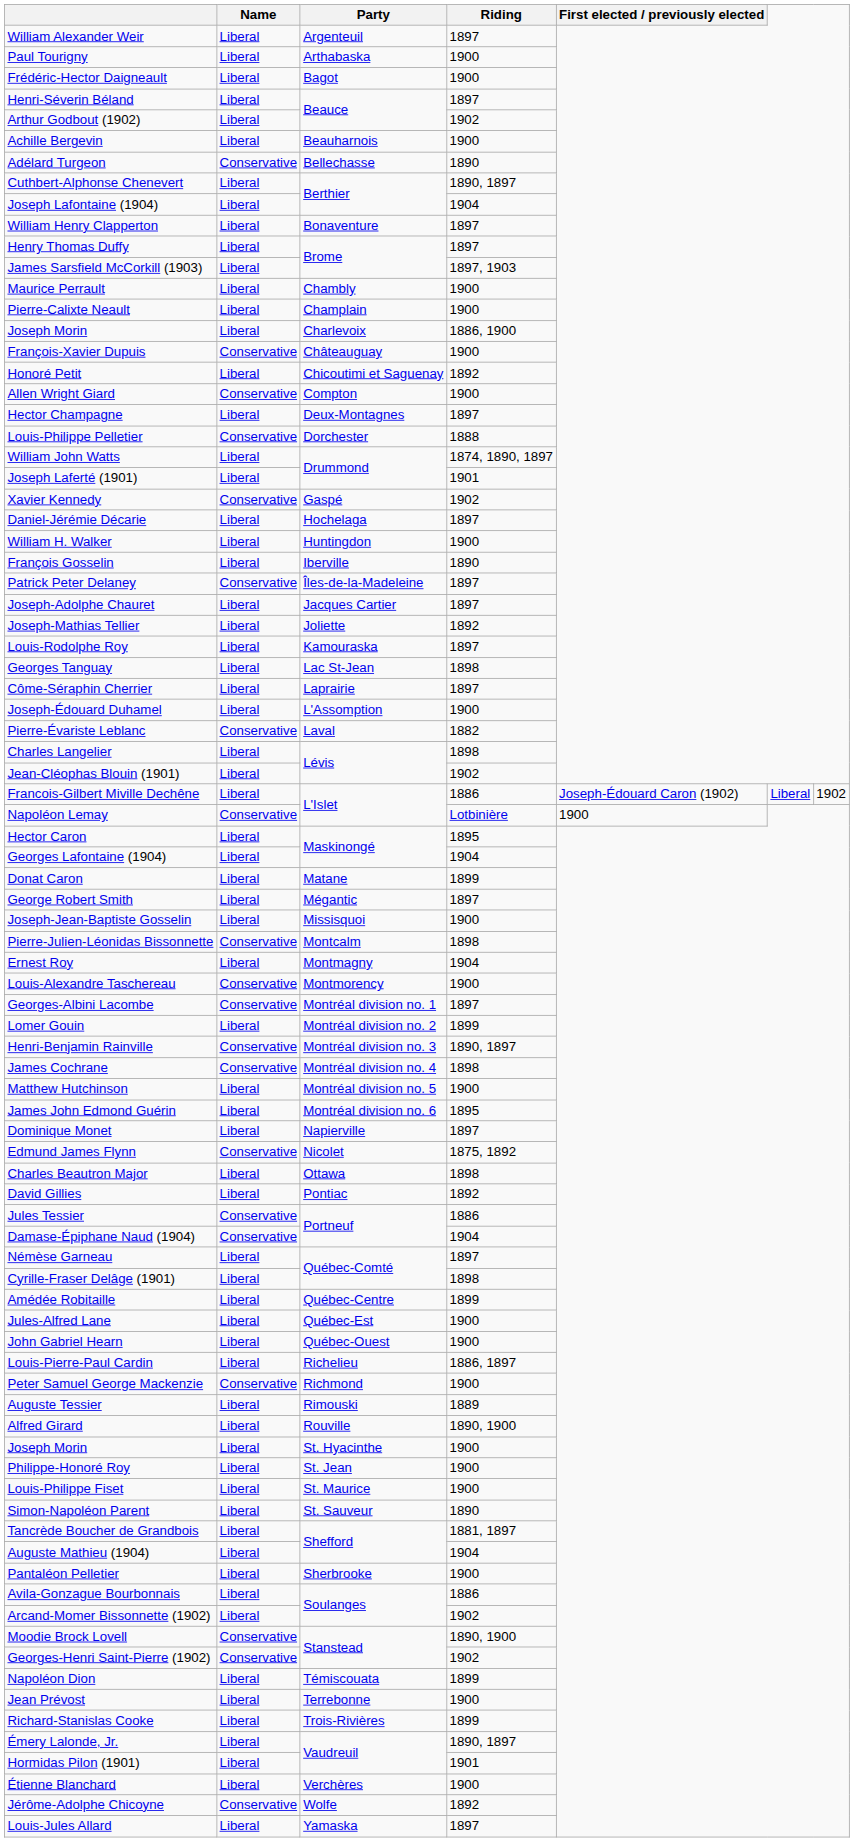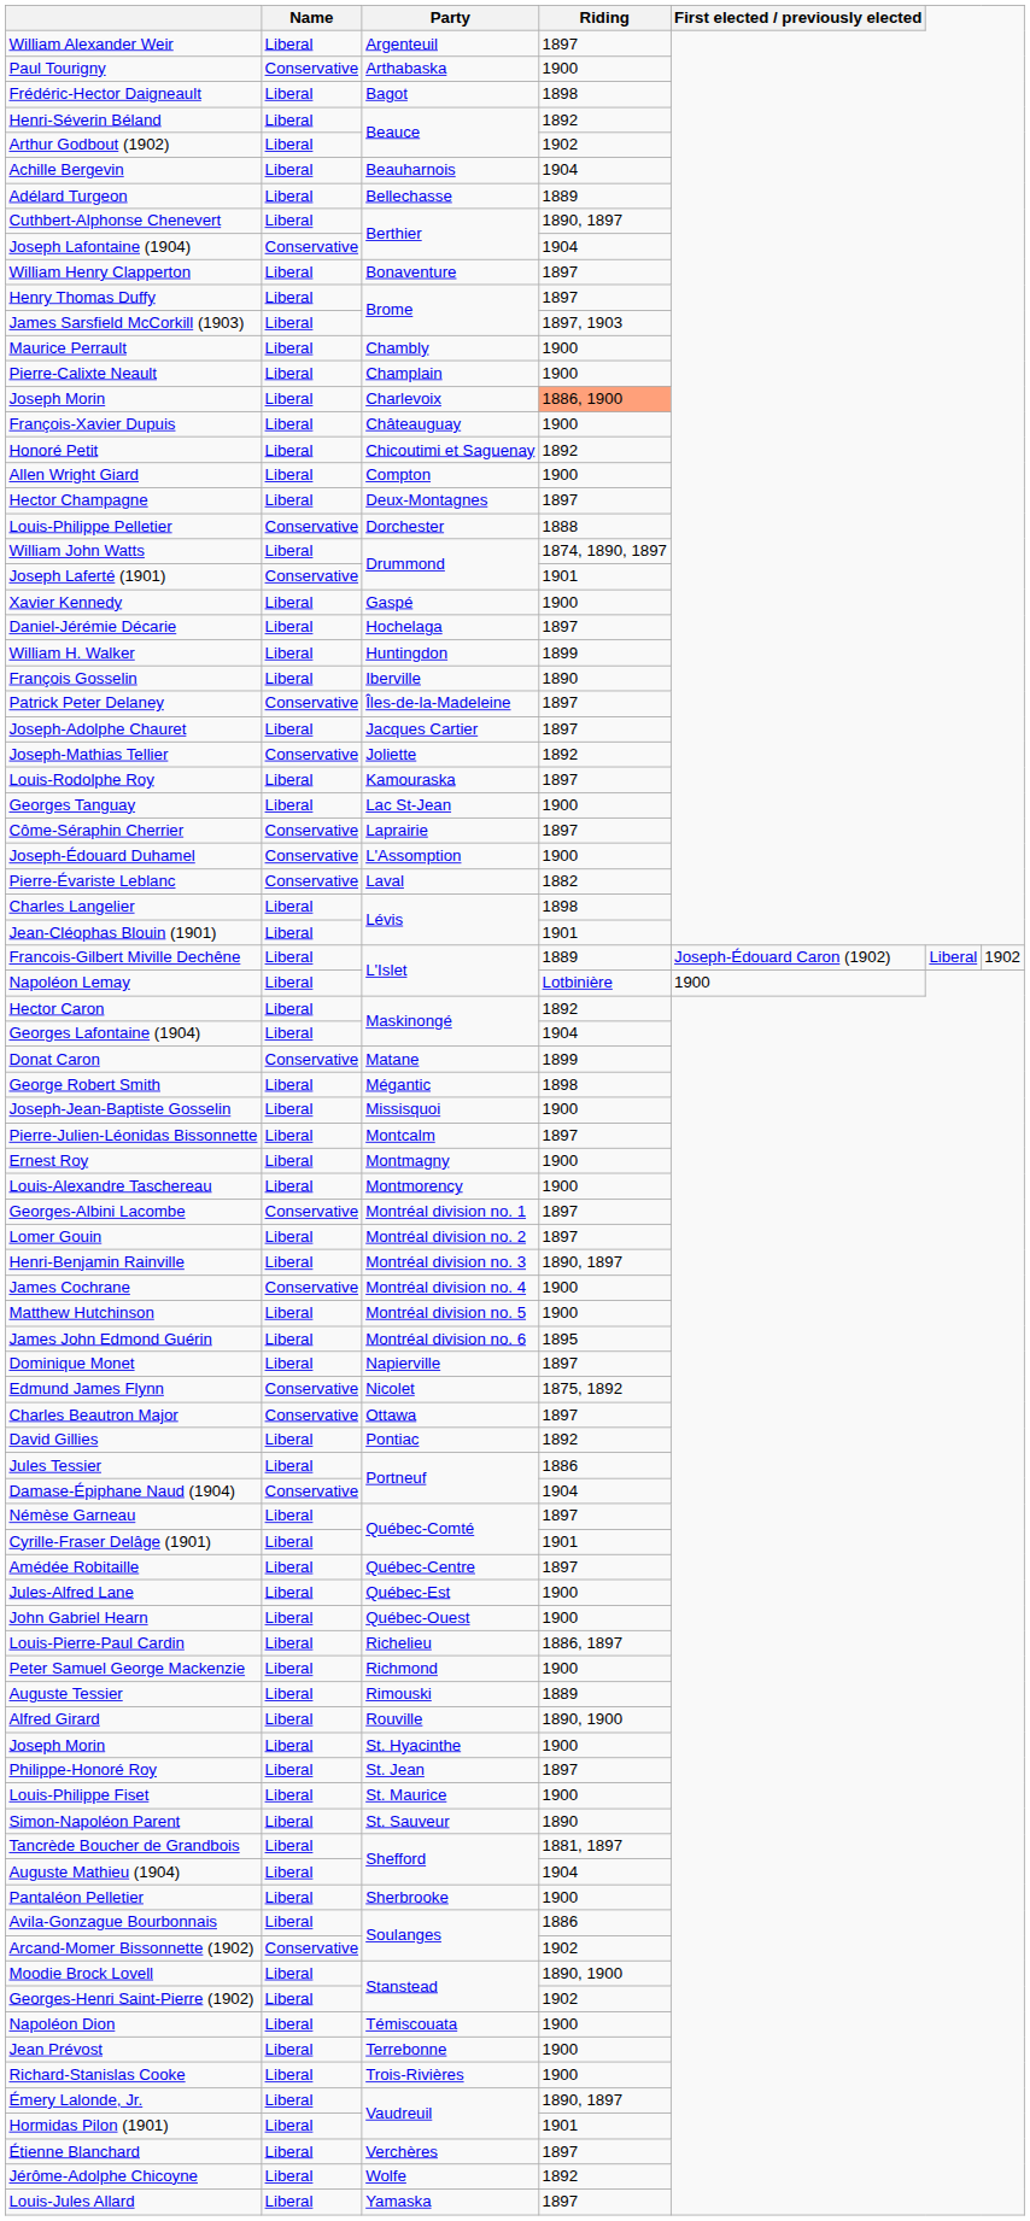 <table class="wikitable sortable">
 <tr>
 <th></th>
 <th>Name</th>
 <th>Party</th>
 <th>Riding</th>
 <th>First elected / previously elected</th>
 </tr>
 <tr>
 <td><a href='#'>William Alexander Weir</a></td>
 <td><a href='#'>Liberal</a></td>
 <td><a href='#'>Argenteuil</a></td>
 <td>1897</td>
 </tr>
 <tr>
 <td><a href='#'>Paul Tourigny</a></td>
-<td><a href='#'>Liberal</a></td>
+<td><a href='#'>Conservative</a></td>
 <td><a href='#'>Arthabaska</a></td>
 <td>1900</td>
 </tr>
 <tr>
 <td><a href='#'>Frédéric-Hector Daigneault</a></td>
 <td><a href='#'>Liberal</a></td>
 <td><a href='#'>Bagot</a></td>
-<td>1900</td>
+<td>1898</td>
 </tr>
 <tr>
 <td><a href='#'>Henri-Séverin Béland</a></td>
 <td><a href='#'>Liberal</a></td>
 <td rowspan=2><a href='#'>Beauce</a></td>
-<td>1897</td>
+<td>1892</td>
 </tr>
 <tr>
 <td><a href='#'>Arthur Godbout</a> (1902)</td>
 <td><a href='#'>Liberal</a></td>
 <td>1902</td>
 </tr>
 <tr>
 <td><a href='#'>Achille Bergevin</a></td>
 <td><a href='#'>Liberal</a></td>
 <td><a href='#'>Beauharnois</a></td>
-<td>1900</td>
+<td>1904</td>
 </tr>
 <tr>
 <td><a href='#'>Adélard Turgeon</a></td>
-<td><a href='#'>Conservative</a></td>
+<td><a href='#'>Liberal</a></td>
 <td><a href='#'>Bellechasse</a></td>
-<td>1890</td>
+<td>1889</td>
 </tr>
 <tr>
 <td><a href='#'>Cuthbert-Alphonse Chenevert</a></td>
 <td><a href='#'>Liberal</a></td>
 <td rowspan=2><a href='#'>Berthier</a></td>
 <td>1890, 1897</td>
 </tr>
 <tr>
 <td><a href='#'>Joseph Lafontaine</a> (1904)</td>
-<td><a href='#'>Liberal</a></td>
+<td><a href='#'>Conservative</a></td>
 <td>1904</td>
 </tr>
 <tr>
 <td><a href='#'>William Henry Clapperton</a></td>
 <td><a href='#'>Liberal</a></td>
 <td><a href='#'>Bonaventure</a></td>
 <td>1897</td>
 </tr>
 <tr>
 <td><a href='#'>Henry Thomas Duffy</a></td>
 <td><a href='#'>Liberal</a></td>
 <td rowspan=2><a href='#'>Brome</a></td>
 <td>1897</td>
 </tr>
 <tr>
 <td><a href='#'>James Sarsfield McCorkill</a> (1903)</td>
 <td><a href='#'>Liberal</a></td>
 <td>1897, 1903</td>
 </tr>
 <tr>
 <td><a href='#'>Maurice Perrault</a></td>
 <td><a href='#'>Liberal</a></td>
 <td><a href='#'>Chambly</a></td>
 <td>1900</td>
 </tr>
 <tr>
 <td><a href='#'>Pierre-Calixte Neault</a></td>
 <td><a href='#'>Liberal</a></td>
 <td><a href='#'>Champlain</a></td>
 <td>1900</td>
 </tr>
 <tr>
 <td><a href='#'>Joseph Morin</a></td>
 <td><a href='#'>Liberal</a></td>
 <td><a href='#'>Charlevoix</a></td>
-<td>1886, 1900</td>
+<td style="background: lightsalmon;">1886, 1900</td>
 </tr>
 <tr>
 <td><a href='#'>François-Xavier Dupuis</a></td>
-<td><a href='#'>Conservative</a></td>
+<td><a href='#'>Liberal</a></td>
 <td><a href='#'>Châteauguay</a></td>
 <td>1900</td>
 </tr>
 <tr>
 <td><a href='#'>Honoré Petit</a></td>
 <td><a href='#'>Liberal</a></td>
 <td><a href='#'>Chicoutimi et Saguenay</a></td>
 <td>1892</td>
 </tr>
 <tr>
 <td><a href='#'>Allen Wright Giard</a></td>
-<td><a href='#'>Conservative</a></td>
+<td><a href='#'>Liberal</a></td>
 <td><a href='#'>Compton</a></td>
 <td>1900</td>
 </tr>
 <tr>
 <td><a href='#'>Hector Champagne</a></td>
 <td><a href='#'>Liberal</a></td>
 <td><a href='#'>Deux-Montagnes</a></td>
 <td>1897</td>
 </tr>
 <tr>
 <td><a href='#'>Louis-Philippe Pelletier</a></td>
 <td><a href='#'>Conservative</a></td>
 <td><a href='#'>Dorchester</a></td>
 <td>1888</td>
 </tr>
 <tr>
 <td><a href='#'>William John Watts</a></td>
 <td><a href='#'>Liberal</a></td>
 <td rowspan=2><a href='#'>Drummond</a></td>
 <td>1874, 1890, 1897</td>
 </tr>
 <tr>
 <td><a href='#'>Joseph Laferté</a> (1901)</td>
-<td><a href='#'>Liberal</a></td>
+<td><a href='#'>Conservative</a></td>
 <td>1901</td>
 </tr>
 <tr>
 <td><a href='#'>Xavier Kennedy</a></td>
-<td><a href='#'>Conservative</a></td>
+<td><a href='#'>Liberal</a></td>
 <td><a href='#'>Gaspé</a></td>
-<td>1902</td>
+<td>1900</td>
 </tr>
 <tr>
 <td><a href='#'>Daniel-Jérémie Décarie</a></td>
 <td><a href='#'>Liberal</a></td>
 <td><a href='#'>Hochelaga</a></td>
 <td>1897</td>
 </tr>
 <tr>
 <td><a href='#'>William H. Walker</a></td>
 <td><a href='#'>Liberal</a></td>
 <td><a href='#'>Huntingdon</a></td>
-<td>1900</td>
+<td>1899</td>
 </tr>
 <tr>
 <td><a href='#'>François Gosselin</a></td>
 <td><a href='#'>Liberal</a></td>
 <td><a href='#'>Iberville</a></td>
 <td>1890</td>
 </tr>
 <tr>
 <td><a href='#'>Patrick Peter Delaney</a></td>
 <td><a href='#'>Conservative</a></td>
 <td><a href='#'>Îles-de-la-Madeleine</a></td>
 <td>1897</td>
 </tr>
 <tr>
 <td><a href='#'>Joseph-Adolphe Chauret</a></td>
 <td><a href='#'>Liberal</a></td>
 <td><a href='#'>Jacques Cartier</a></td>
 <td>1897</td>
 </tr>
 <tr>
 <td><a href='#'>Joseph-Mathias Tellier</a></td>
-<td><a href='#'>Liberal</a></td>
+<td><a href='#'>Conservative</a></td>
 <td><a href='#'>Joliette</a></td>
 <td>1892</td>
 </tr>
 <tr>
 <td><a href='#'>Louis-Rodolphe Roy</a></td>
 <td><a href='#'>Liberal</a></td>
 <td><a href='#'>Kamouraska</a></td>
 <td>1897</td>
 </tr>
 <tr>
 <td><a href='#'>Georges Tanguay</a></td>
 <td><a href='#'>Liberal</a></td>
 <td><a href='#'>Lac St-Jean</a></td>
-<td>1898</td>
+<td>1900</td>
 </tr>
 <tr>
 <td><a href='#'>Côme-Séraphin Cherrier</a></td>
-<td><a href='#'>Liberal</a></td>
+<td><a href='#'>Conservative</a></td>
 <td><a href='#'>Laprairie</a></td>
 <td>1897</td>
 </tr>
 <tr>
 <td><a href='#'>Joseph-Édouard Duhamel</a></td>
-<td><a href='#'>Liberal</a></td>
+<td><a href='#'>Conservative</a></td>
 <td><a href='#'>L'Assomption</a></td>
 <td>1900</td>
 </tr>
 <tr>
 <td><a href='#'>Pierre-Évariste Leblanc</a></td>
 <td><a href='#'>Conservative</a></td>
 <td><a href='#'>Laval</a></td>
 <td>1882</td>
 </tr>
 <tr>
 <td><a href='#'>Charles Langelier</a></td>
 <td><a href='#'>Liberal</a></td>
 <td rowspan=2><a href='#'>Lévis</a></td>
 <td>1898</td>
 </tr>
 <tr>
 <td><a href='#'>Jean-Cléophas Blouin</a> (1901)</td>
 <td><a href='#'>Liberal</a></td>
-<td>1902</td>
+<td>1901</td>
 </tr>
 <tr>
 <td><a href='#'>Francois-Gilbert Miville Dechêne</a></td>
 <td><a href='#'>Liberal</a></td>
 <td rowspan=2><a href='#'>L'Islet</a></td>
-<td>1886<br></td>
+<td>1889<br></td>
 <td><a href='#'>Joseph-Édouard Caron</a> (1902)</td>
 <td><a href='#'>Liberal</a></td>
 <td>1902</td>
 </tr>
 <tr>
 <td><a href='#'>Napoléon Lemay</a></td>
-<td><a href='#'>Conservative</a></td>
+<td><a href='#'>Liberal</a></td>
 <td><a href='#'>Lotbinière</a></td>
 <td>1900</td>
 </tr>
 <tr>
 <td><a href='#'>Hector Caron</a></td>
 <td><a href='#'>Liberal</a></td>
 <td rowspan=2><a href='#'>Maskinongé</a></td>
-<td>1895</td>
+<td>1892</td>
 </tr>
 <tr>
 <td><a href='#'>Georges Lafontaine</a> (1904)</td>
 <td><a href='#'>Liberal</a></td>
 <td>1904</td>
 </tr>
 <tr>
 <td><a href='#'>Donat Caron</a></td>
-<td><a href='#'>Liberal</a></td>
+<td><a href='#'>Conservative</a></td>
 <td><a href='#'>Matane</a></td>
 <td>1899</td>
 </tr>
 <tr>
 <td><a href='#'>George Robert Smith</a></td>
 <td><a href='#'>Liberal</a></td>
 <td><a href='#'>Mégantic</a></td>
-<td>1897</td>
+<td>1898</td>
 </tr>
 <tr>
 <td><a href='#'>Joseph-Jean-Baptiste Gosselin</a></td>
 <td><a href='#'>Liberal</a></td>
 <td><a href='#'>Missisquoi</a></td>
 <td>1900</td>
 </tr>
 <tr>
 <td><a href='#'>Pierre-Julien-Léonidas Bissonnette</a></td>
-<td><a href='#'>Conservative</a></td>
+<td><a href='#'>Liberal</a></td>
 <td><a href='#'>Montcalm</a></td>
-<td>1898</td>
+<td>1897</td>
 </tr>
 <tr>
 <td><a href='#'>Ernest Roy</a></td>
 <td><a href='#'>Liberal</a></td>
 <td><a href='#'>Montmagny</a></td>
-<td>1904</td>
+<td>1900</td>
 </tr>
 <tr>
 <td><a href='#'>Louis-Alexandre Taschereau</a></td>
-<td><a href='#'>Conservative</a></td>
+<td><a href='#'>Liberal</a></td>
 <td><a href='#'>Montmorency</a></td>
 <td>1900</td>
 </tr>
 <tr>
 <td><a href='#'>Georges-Albini Lacombe</a></td>
 <td><a href='#'>Conservative</a></td>
 <td><a href='#'>Montréal division no. 1</a></td>
 <td>1897</td>
 </tr>
 <tr>
 <td><a href='#'>Lomer Gouin</a></td>
 <td><a href='#'>Liberal</a></td>
 <td><a href='#'>Montréal division no. 2</a></td>
-<td>1899</td>
+<td>1897</td>
 </tr>
 <tr>
 <td><a href='#'>Henri-Benjamin Rainville</a></td>
-<td><a href='#'>Conservative</a></td>
+<td><a href='#'>Liberal</a></td>
 <td><a href='#'>Montréal division no. 3</a></td>
 <td>1890, 1897</td>
 </tr>
 <tr>
 <td><a href='#'>James Cochrane</a></td>
 <td><a href='#'>Conservative</a></td>
 <td><a href='#'>Montréal division no. 4</a></td>
-<td>1898</td>
+<td>1900</td>
 </tr>
 <tr>
 <td><a href='#'>Matthew Hutchinson</a></td>
 <td><a href='#'>Liberal</a></td>
 <td><a href='#'>Montréal division no. 5</a></td>
 <td>1900</td>
 </tr>
 <tr>
 <td><a href='#'>James John Edmond Guérin</a></td>
 <td><a href='#'>Liberal</a></td>
 <td><a href='#'>Montréal division no. 6</a></td>
 <td>1895</td>
 </tr>
 <tr>
 <td><a href='#'>Dominique Monet</a></td>
 <td><a href='#'>Liberal</a></td>
 <td><a href='#'>Napierville</a></td>
 <td>1897</td>
 </tr>
 <tr>
 <td><a href='#'>Edmund James Flynn</a></td>
 <td><a href='#'>Conservative</a></td>
 <td><a href='#'>Nicolet</a></td>
 <td>1875, 1892</td>
 </tr>
 <tr>
 <td><a href='#'>Charles Beautron Major</a></td>
-<td><a href='#'>Liberal</a></td>
+<td><a href='#'>Conservative</a></td>
 <td><a href='#'>Ottawa</a></td>
-<td>1898</td>
+<td>1897</td>
 </tr>
 <tr>
 <td><a href='#'>David Gillies</a></td>
 <td><a href='#'>Liberal</a></td>
 <td><a href='#'>Pontiac</a></td>
 <td>1892</td>
 </tr>
 <tr>
 <td><a href='#'>Jules Tessier</a></td>
-<td><a href='#'>Conservative</a></td>
+<td><a href='#'>Liberal</a></td>
 <td rowspan=2><a href='#'>Portneuf</a></td>
 <td>1886</td>
 </tr>
 <tr>
 <td><a href='#'>Damase-Épiphane Naud</a> (1904)</td>
 <td><a href='#'>Conservative</a></td>
 <td>1904</td>
 </tr>
 <tr>
 <td><a href='#'>Némèse Garneau</a></td>
 <td><a href='#'>Liberal</a></td>
 <td rowspan=2><a href='#'>Québec-Comté</a></td>
 <td>1897</td>
 </tr>
 <tr>
 <td><a href='#'>Cyrille-Fraser Delâge</a> (1901)</td>
 <td><a href='#'>Liberal</a></td>
-<td>1898</td>
+<td>1901</td>
 </tr>
 <tr>
 <td><a href='#'>Amédée Robitaille</a></td>
 <td><a href='#'>Liberal</a></td>
 <td><a href='#'>Québec-Centre</a></td>
-<td>1899</td>
+<td>1897</td>
 </tr>
 <tr>
 <td><a href='#'>Jules-Alfred Lane</a></td>
 <td><a href='#'>Liberal</a></td>
 <td><a href='#'>Québec-Est</a></td>
 <td>1900</td>
 </tr>
 <tr>
 <td><a href='#'>John Gabriel Hearn</a></td>
 <td><a href='#'>Liberal</a></td>
 <td><a href='#'>Québec-Ouest</a></td>
 <td>1900</td>
 </tr>
 <tr>
 <td><a href='#'>Louis-Pierre-Paul Cardin</a></td>
 <td><a href='#'>Liberal</a></td>
 <td><a href='#'>Richelieu</a></td>
 <td>1886, 1897</td>
 </tr>
 <tr>
 <td><a href='#'>Peter Samuel George Mackenzie</a></td>
-<td><a href='#'>Conservative</a></td>
+<td><a href='#'>Liberal</a></td>
 <td><a href='#'>Richmond</a></td>
 <td>1900</td>
 </tr>
 <tr>
 <td><a href='#'>Auguste Tessier</a></td>
 <td><a href='#'>Liberal</a></td>
 <td><a href='#'>Rimouski</a></td>
 <td>1889</td>
 </tr>
 <tr>
 <td><a href='#'>Alfred Girard</a></td>
 <td><a href='#'>Liberal</a></td>
 <td><a href='#'>Rouville</a></td>
 <td>1890, 1900</td>
 </tr>
 <tr>
 <td><a href='#'>Joseph Morin</a></td>
 <td><a href='#'>Liberal</a></td>
 <td><a href='#'>St. Hyacinthe</a></td>
 <td>1900</td>
 </tr>
 <tr>
 <td><a href='#'>Philippe-Honoré Roy</a></td>
 <td><a href='#'>Liberal</a></td>
 <td><a href='#'>St. Jean</a></td>
-<td>1900</td>
+<td>1897</td>
 </tr>
 <tr>
 <td><a href='#'>Louis-Philippe Fiset</a></td>
 <td><a href='#'>Liberal</a></td>
 <td><a href='#'>St. Maurice</a></td>
 <td>1900</td>
 </tr>
 <tr>
 <td><a href='#'>Simon-Napoléon Parent</a></td>
 <td><a href='#'>Liberal</a></td>
 <td><a href='#'>St. Sauveur</a></td>
 <td>1890</td>
 </tr>
 <tr>
 <td><a href='#'>Tancrède Boucher de Grandbois</a></td>
 <td><a href='#'>Liberal</a></td>
 <td rowspan=2><a href='#'>Shefford</a></td>
 <td>1881, 1897</td>
 </tr>
 <tr>
 <td><a href='#'>Auguste Mathieu</a> (1904)</td>
 <td><a href='#'>Liberal</a></td>
 <td>1904</td>
 </tr>
 <tr>
 <td><a href='#'>Pantaléon Pelletier</a></td>
 <td><a href='#'>Liberal</a></td>
 <td><a href='#'>Sherbrooke</a></td>
 <td>1900</td>
 </tr>
 <tr>
 <td><a href='#'>Avila-Gonzague Bourbonnais</a></td>
 <td><a href='#'>Liberal</a></td>
 <td rowspan=2><a href='#'>Soulanges</a></td>
 <td>1886</td>
 </tr>
 <tr>
 <td><a href='#'>Arcand-Momer Bissonnette</a> (1902)</td>
-<td><a href='#'>Liberal</a></td>
+<td><a href='#'>Conservative</a></td>
 <td>1902</td>
 </tr>
 <tr>
 <td><a href='#'>Moodie Brock Lovell</a></td>
-<td><a href='#'>Conservative</a></td>
+<td><a href='#'>Liberal</a></td>
 <td rowspan=2><a href='#'>Stanstead</a></td>
 <td>1890, 1900</td>
 </tr>
 <tr>
 <td><a href='#'>Georges-Henri Saint-Pierre</a> (1902)</td>
-<td><a href='#'>Conservative</a></td>
+<td><a href='#'>Liberal</a></td>
 <td>1902</td>
 </tr>
 <tr>
 <td><a href='#'>Napoléon Dion</a></td>
 <td><a href='#'>Liberal</a></td>
 <td><a href='#'>Témiscouata</a></td>
-<td>1899</td>
+<td>1900</td>
 </tr>
 <tr>
 <td><a href='#'>Jean Prévost</a></td>
 <td><a href='#'>Liberal</a></td>
 <td><a href='#'>Terrebonne</a></td>
 <td>1900</td>
 </tr>
 <tr>
 <td><a href='#'>Richard-Stanislas Cooke</a></td>
 <td><a href='#'>Liberal</a></td>
 <td><a href='#'>Trois-Rivières</a></td>
-<td>1899</td>
+<td>1900</td>
 </tr>
 <tr>
 <td><a href='#'>Émery Lalonde, Jr.</a></td>
 <td><a href='#'>Liberal</a></td>
 <td rowspan=2><a href='#'>Vaudreuil</a></td>
 <td>1890, 1897</td>
 </tr>
 <tr>
 <td><a href='#'>Hormidas Pilon</a> (1901)</td>
 <td><a href='#'>Liberal</a></td>
 <td>1901</td>
 </tr>
 <tr>
 <td><a href='#'>Étienne Blanchard</a></td>
 <td><a href='#'>Liberal</a></td>
 <td><a href='#'>Verchères</a></td>
-<td>1900</td>
+<td>1897</td>
 </tr>
 <tr>
 <td><a href='#'>Jérôme-Adolphe Chicoyne</a></td>
-<td><a href='#'>Conservative</a></td>
+<td><a href='#'>Liberal</a></td>
 <td><a href='#'>Wolfe</a></td>
 <td>1892</td>
 </tr>
 <tr>
 <td><a href='#'>Louis-Jules Allard</a></td>
 <td><a href='#'>Liberal</a></td>
 <td><a href='#'>Yamaska</a></td>
 <td>1897</td>
 </tr>
 </table>
